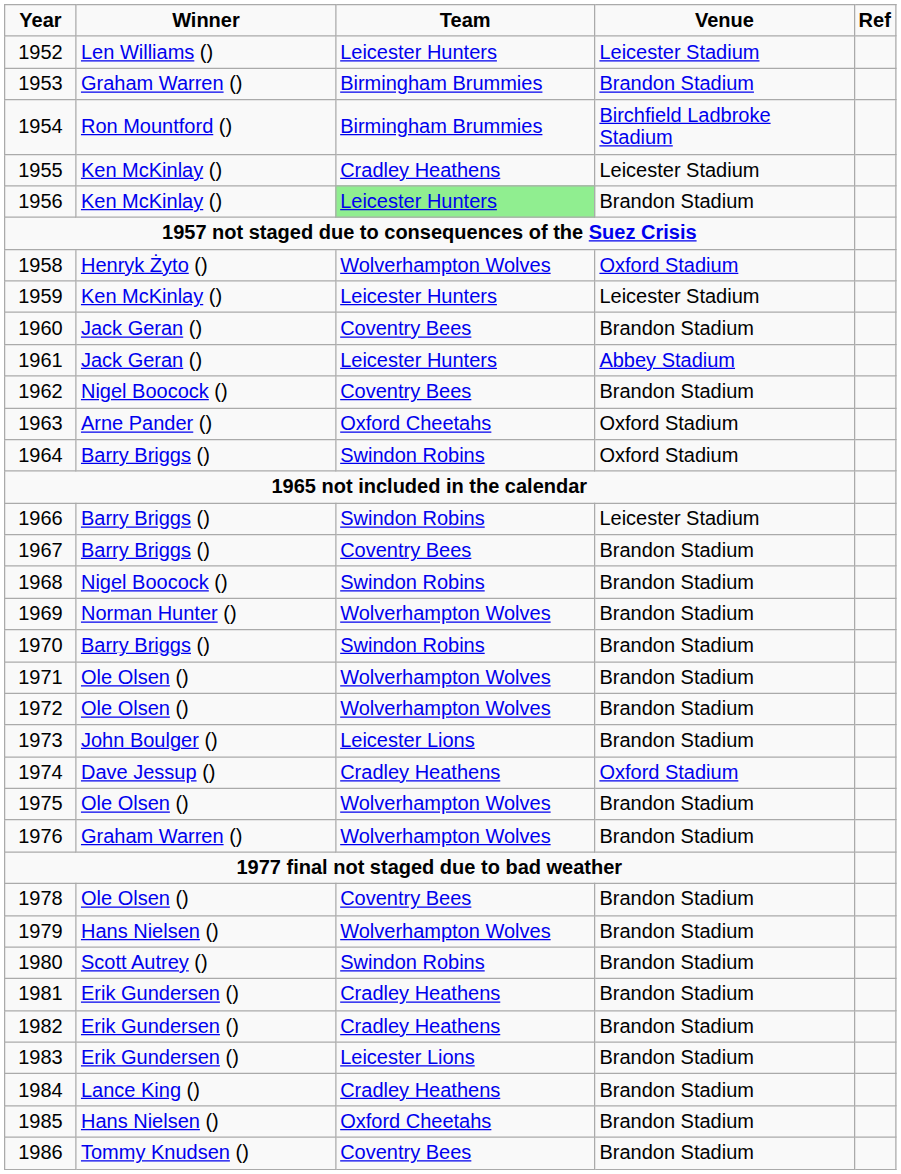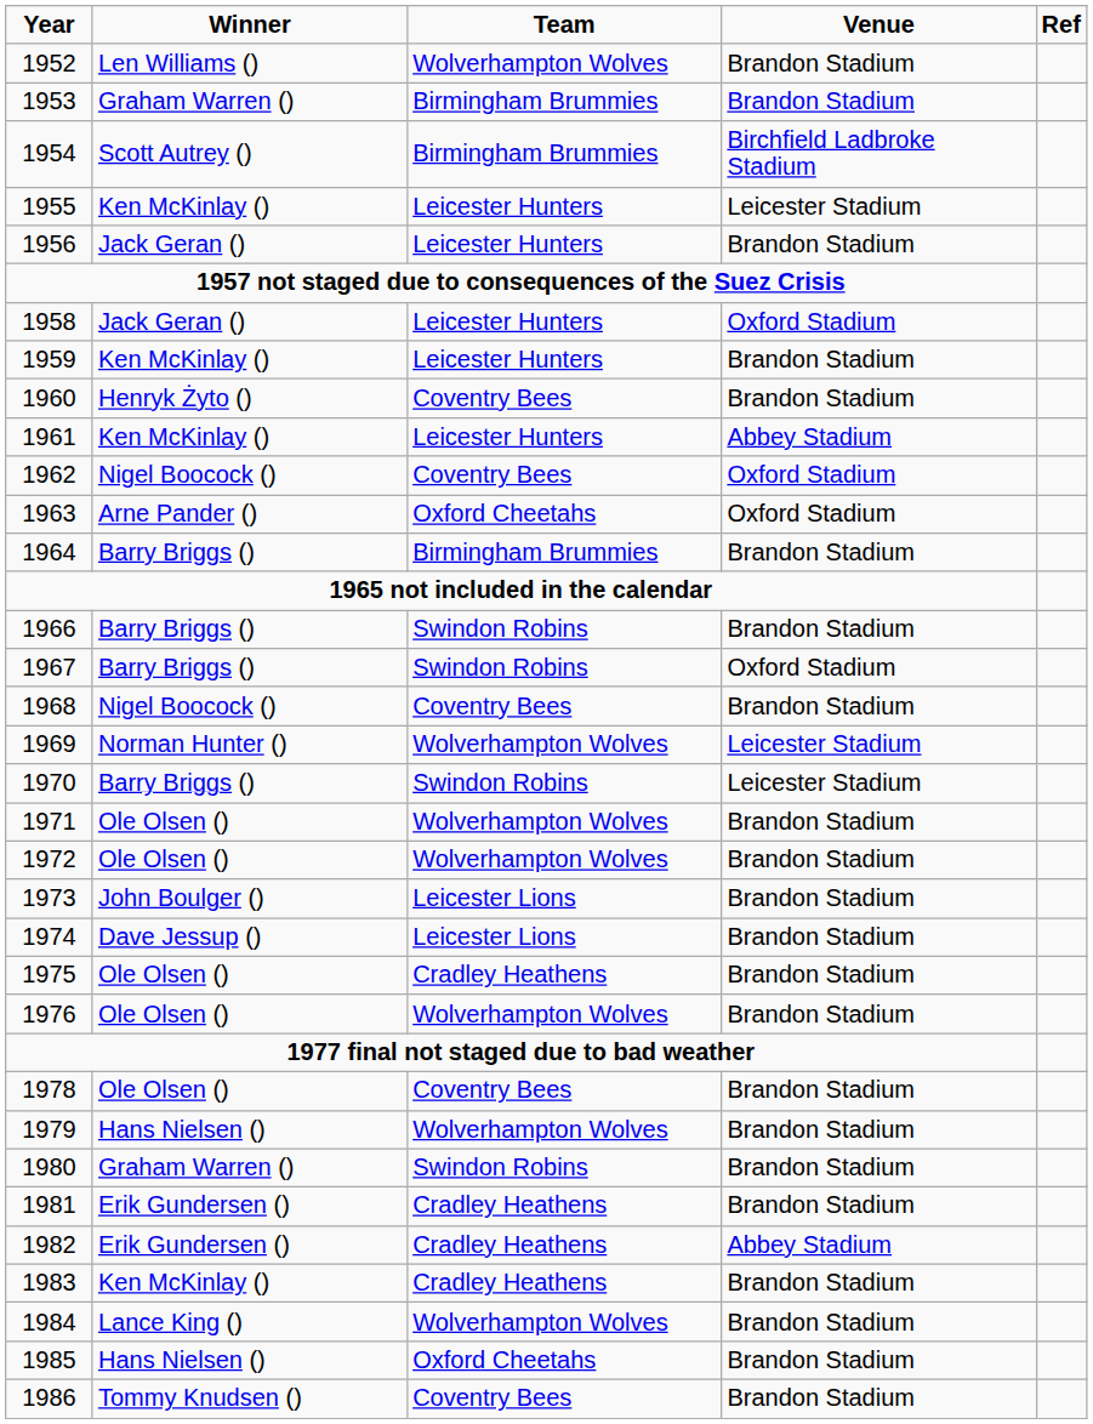 <table class="wikitable">
 <tr align=center>
 <td width=50px><strong>Year</strong></td>
 <td width=200px ><strong>Winner</strong></td>
 <td width=200px><strong>Team</strong></td>
 <td width=200px><strong>Venue</strong></td>
 <td width=20px><strong>Ref</strong></td>
 </tr>
 <tr align=left>
 <td align=center >1952</td>
 <td><a href='#'>Len Williams</a> ()</td>
-<td><a href='#'>Leicester Hunters</a></td>
-<td><a href='#'>Leicester Stadium</a></td>
+<td><a href='#'>Wolverhampton Wolves</a></td>
+<td>Brandon Stadium</td>
 <td></td>
 </tr>
 <tr align=left>
 <td align=center >1953</td>
 <td><a href='#'>Graham Warren</a> ()</td>
 <td><a href='#'>Birmingham Brummies</a></td>
 <td><a href='#'>Brandon Stadium</a></td>
 <td></td>
 </tr>
 <tr align=left>
 <td align=center >1954</td>
-<td><a href='#'>Ron Mountford</a> ()</td>
+<td><a href='#'>Scott Autrey</a> ()</td>
 <td><a href='#'>Birmingham Brummies</a></td>
 <td><a href='#'>Birchfield Ladbroke Stadium</a></td>
 <td></td>
 </tr>
 <tr align=left>
 <td align=center >1955</td>
 <td><a href='#'>Ken McKinlay</a> ()</td>
-<td><a href='#'>Cradley Heathens</a></td>
+<td><a href='#'>Leicester Hunters</a></td>
 <td>Leicester Stadium</td>
 <td></td>
 </tr>
 <tr align=left>
 <td align=center >1956</td>
-<td><a href='#'>Ken McKinlay</a> ()</td>
-<td style="background: lightgreen;"><a href='#'>Leicester Hunters</a></td>
+<td><a href='#'>Jack Geran</a> ()</td>
+<td><a href='#'>Leicester Hunters</a></td>
 <td>Brandon Stadium</td>
 <td></td>
 </tr>
 <tr>
 <td align=center colspan=4><strong>1957 not staged due to consequences of the <a href='#'>Suez Crisis</a></strong></td>
 <td></td>
 </tr>
 <tr align=left>
 <td align=center >1958</td>
-<td><a href='#'>Henryk Żyto</a> ()</td>
-<td><a href='#'>Wolverhampton Wolves</a></td>
+<td><a href='#'>Jack Geran</a> ()</td>
+<td><a href='#'>Leicester Hunters</a></td>
 <td><a href='#'>Oxford Stadium</a></td>
 <td></td>
 </tr>
 <tr align=left>
 <td align=center >1959</td>
 <td><a href='#'>Ken McKinlay</a> ()</td>
 <td><a href='#'>Leicester Hunters</a></td>
-<td>Leicester Stadium</td>
+<td>Brandon Stadium</td>
 <td></td>
 </tr>
 <tr align=left>
 <td align=center >1960</td>
-<td><a href='#'>Jack Geran</a> ()</td>
+<td><a href='#'>Henryk Żyto</a> ()</td>
 <td><a href='#'>Coventry Bees</a></td>
 <td>Brandon Stadium</td>
 <td></td>
 </tr>
 <tr align=left>
 <td align=center >1961</td>
-<td><a href='#'>Jack Geran</a> ()</td>
+<td><a href='#'>Ken McKinlay</a> ()</td>
 <td><a href='#'>Leicester Hunters</a></td>
 <td><a href='#'>Abbey Stadium</a></td>
 <td></td>
 </tr>
 <tr align=left>
 <td align=center >1962</td>
 <td><a href='#'>Nigel Boocock</a> ()</td>
 <td><a href='#'>Coventry Bees</a></td>
-<td>Brandon Stadium</td>
+<td><a href='#'>Oxford Stadium</a></td>
 <td></td>
 </tr>
 <tr align=left>
 <td align=center >1963</td>
 <td><a href='#'>Arne Pander</a> ()</td>
 <td><a href='#'>Oxford Cheetahs</a></td>
 <td>Oxford Stadium</td>
 <td></td>
 </tr>
 <tr align=left>
 <td align=center >1964</td>
 <td><a href='#'>Barry Briggs</a> ()</td>
-<td><a href='#'>Swindon Robins</a></td>
-<td>Oxford Stadium</td>
+<td><a href='#'>Birmingham Brummies</a></td>
+<td>Brandon Stadium</td>
 <td></td>
 </tr>
 <tr align=left>
 <td align=center colspan=4><strong>1965 not included in the calendar</strong></td>
 <td></td>
 </tr>
 <tr align=left>
 <td align=center >1966</td>
 <td><a href='#'>Barry Briggs</a> ()</td>
 <td><a href='#'>Swindon Robins</a></td>
-<td>Leicester Stadium</td>
+<td>Brandon Stadium</td>
 <td></td>
 </tr>
 <tr align=left>
 <td align=center >1967</td>
 <td><a href='#'>Barry Briggs</a> ()</td>
-<td><a href='#'>Coventry Bees</a></td>
-<td>Brandon Stadium</td>
+<td><a href='#'>Swindon Robins</a></td>
+<td>Oxford Stadium</td>
 <td></td>
 </tr>
 <tr align=left>
 <td align=center >1968</td>
 <td><a href='#'>Nigel Boocock</a> ()</td>
-<td><a href='#'>Swindon Robins</a></td>
+<td><a href='#'>Coventry Bees</a></td>
 <td>Brandon Stadium</td>
 <td></td>
 </tr>
 <tr align=left>
 <td align=center >1969</td>
 <td><a href='#'>Norman Hunter</a> ()</td>
 <td><a href='#'>Wolverhampton Wolves</a></td>
-<td>Brandon Stadium</td>
+<td><a href='#'>Leicester Stadium</a></td>
 <td></td>
 </tr>
 <tr align=left>
 <td align=center >1970</td>
 <td><a href='#'>Barry Briggs</a> ()</td>
 <td><a href='#'>Swindon Robins</a></td>
-<td>Brandon Stadium</td>
+<td>Leicester Stadium</td>
 <td></td>
 </tr>
 <tr align=left>
 <td align=center >1971</td>
 <td><a href='#'>Ole Olsen</a> ()</td>
 <td><a href='#'>Wolverhampton Wolves</a></td>
 <td>Brandon Stadium</td>
 <td></td>
 </tr>
 <tr align=left>
 <td align=center >1972</td>
 <td><a href='#'>Ole Olsen</a> ()</td>
 <td><a href='#'>Wolverhampton Wolves</a></td>
 <td>Brandon Stadium</td>
 <td></td>
 </tr>
 <tr align=left>
 <td align=center >1973</td>
 <td><a href='#'>John Boulger</a> ()</td>
 <td><a href='#'>Leicester Lions</a></td>
 <td>Brandon Stadium</td>
 <td></td>
 </tr>
 <tr align=left>
 <td align=center >1974</td>
 <td><a href='#'>Dave Jessup</a> ()</td>
-<td><a href='#'>Cradley Heathens</a></td>
-<td><a href='#'>Oxford Stadium</a></td>
+<td><a href='#'>Leicester Lions</a></td>
+<td>Brandon Stadium</td>
 <td></td>
 </tr>
 <tr align=left>
 <td align=center >1975</td>
 <td><a href='#'>Ole Olsen</a> ()</td>
-<td><a href='#'>Wolverhampton Wolves</a></td>
+<td><a href='#'>Cradley Heathens</a></td>
 <td>Brandon Stadium</td>
 <td></td>
 </tr>
 <tr align=left>
 <td align=center >1976</td>
-<td><a href='#'>Graham Warren</a> ()</td>
+<td><a href='#'>Ole Olsen</a> ()</td>
 <td><a href='#'>Wolverhampton Wolves</a></td>
 <td>Brandon Stadium</td>
 <td></td>
 </tr>
 <tr align=left>
 <td align=center colspan=4><strong>1977 final not staged due to bad weather</strong></td>
 <td></td>
 </tr>
 <tr align=left>
 <td align=center >1978</td>
 <td><a href='#'>Ole Olsen</a> ()</td>
 <td><a href='#'>Coventry Bees</a></td>
 <td>Brandon Stadium</td>
 <td></td>
 </tr>
 <tr align=left>
 <td align=center >1979</td>
 <td><a href='#'>Hans Nielsen</a> ()</td>
 <td><a href='#'>Wolverhampton Wolves</a></td>
 <td>Brandon Stadium</td>
 <td></td>
 </tr>
 <tr align=left>
 <td align=center >1980</td>
-<td><a href='#'>Scott Autrey</a> ()</td>
+<td><a href='#'>Graham Warren</a> ()</td>
 <td><a href='#'>Swindon Robins</a></td>
 <td>Brandon Stadium</td>
 <td></td>
 </tr>
 <tr align=left>
 <td align=center >1981</td>
 <td><a href='#'>Erik Gundersen</a> ()</td>
 <td><a href='#'>Cradley Heathens</a></td>
 <td>Brandon Stadium</td>
 <td></td>
 </tr>
 <tr align=left>
 <td align=center >1982</td>
 <td><a href='#'>Erik Gundersen</a> ()</td>
 <td><a href='#'>Cradley Heathens</a></td>
-<td>Brandon Stadium</td>
+<td><a href='#'>Abbey Stadium</a></td>
 <td></td>
 </tr>
 <tr align=left>
 <td align=center >1983</td>
-<td><a href='#'>Erik Gundersen</a> ()</td>
-<td><a href='#'>Leicester Lions</a></td>
+<td><a href='#'>Ken McKinlay</a> ()</td>
+<td><a href='#'>Cradley Heathens</a></td>
 <td>Brandon Stadium</td>
 <td></td>
 </tr>
 <tr align=left>
 <td align=center >1984</td>
 <td><a href='#'>Lance King</a> ()</td>
-<td><a href='#'>Cradley Heathens</a></td>
+<td><a href='#'>Wolverhampton Wolves</a></td>
 <td>Brandon Stadium</td>
 <td></td>
 </tr>
 <tr align=left>
 <td align=center >1985</td>
 <td><a href='#'>Hans Nielsen</a> ()</td>
 <td><a href='#'>Oxford Cheetahs</a></td>
 <td>Brandon Stadium</td>
 <td></td>
 </tr>
 <tr align=left>
 <td align=center >1986</td>
 <td><a href='#'>Tommy Knudsen</a> ()</td>
 <td><a href='#'>Coventry Bees</a></td>
 <td>Brandon Stadium</td>
 <td></td>
 </tr>
 </table>
